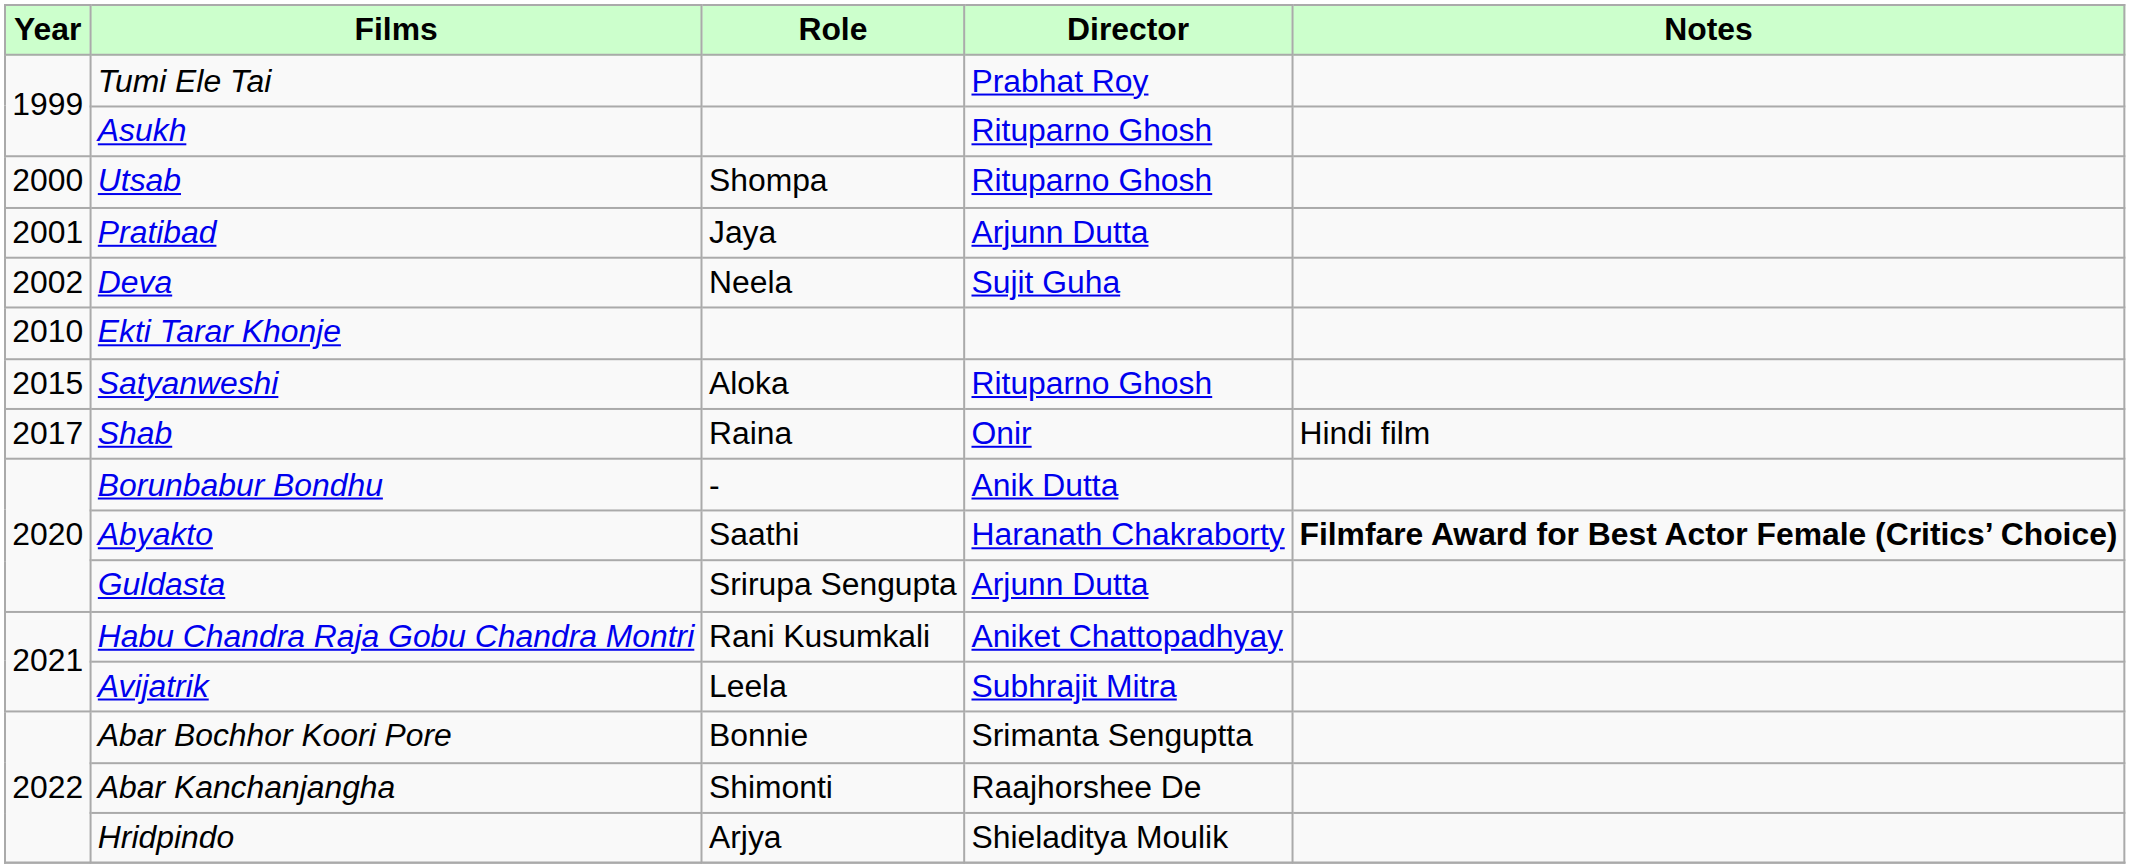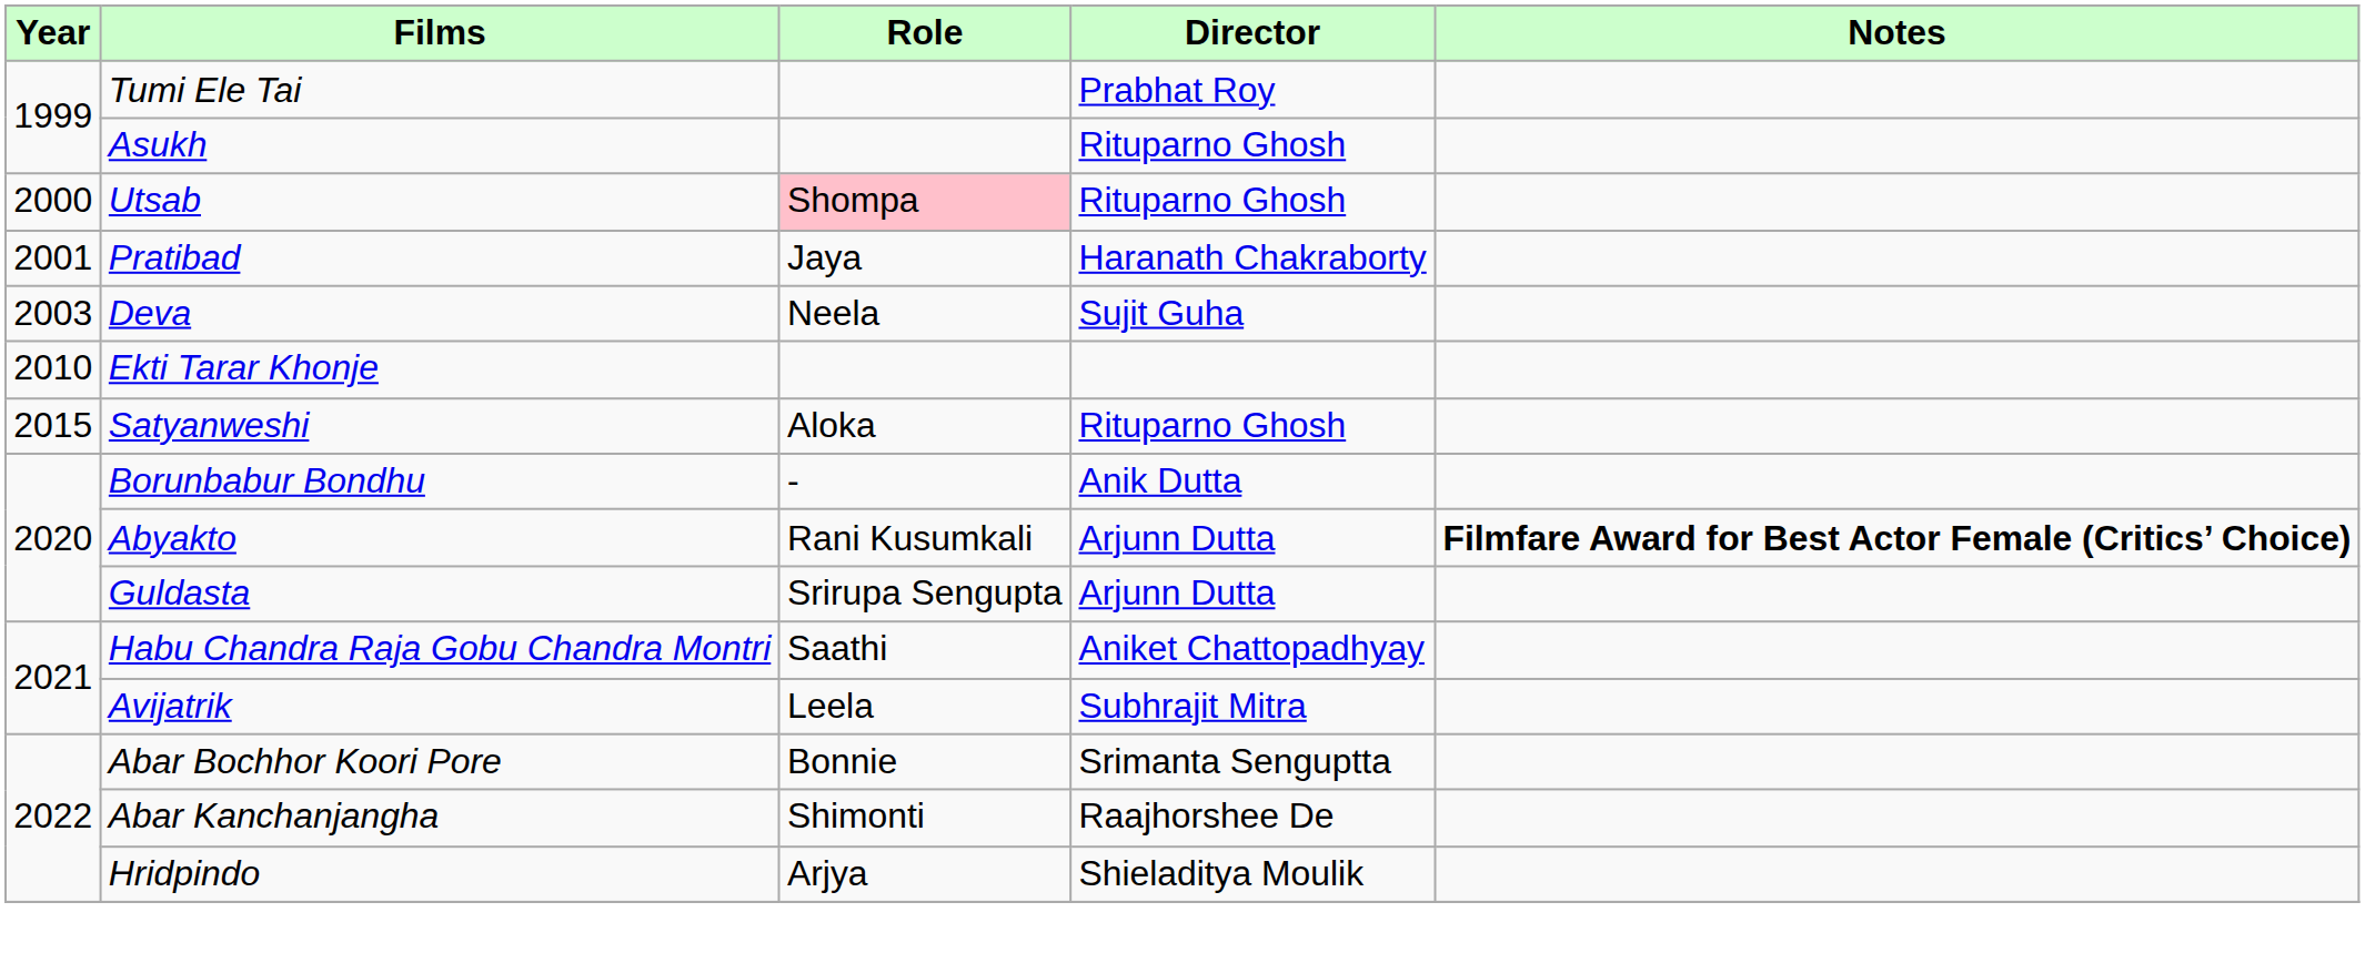 <table class="wikitable">
 <tr>
 <th style="background:#cfc; text-align:center;"><strong>Year</strong></th>
 <th style="background:#cfc; text-align:center;"><strong>Films</strong></th>
 <th style="background:#cfc; text-align:center;"><strong>Role</strong></th>
 <th style="background:#cfc; text-align:center;"><strong>Director</strong></th>
 <th style="background:#cfc; text-align:center;"><strong>Notes</strong></th>
 </tr>
 <tr>
 <td rowspan="2">1999</td>
 <td><em>Tumi Ele Tai</em></td>
 <td></td>
 <td><a href='#'>Prabhat Roy</a></td>
 <td></td>
 </tr>
 <tr>
 <td><em><a href='#'>Asukh</a></em></td>
 <td></td>
 <td><a href='#'>Rituparno Ghosh</a></td>
 <td></td>
 </tr>
 <tr>
 <td>2000</td>
 <td><em><a href='#'>Utsab</a></em></td>
-<td>Shompa</td>
+<td style="background: pink;">Shompa</td>
 <td><a href='#'>Rituparno Ghosh</a></td>
 <td></td>
 </tr>
 <tr>
 <td>2001</td>
 <td><em><a href='#'>Pratibad</a></em></td>
 <td>Jaya</td>
-<td><a href='#'>Arjunn Dutta</a></td>
+<td><a href='#'>Haranath Chakraborty</a></td>
 <td></td>
 </tr>
 <tr>
-<td>2002</td>
+<td>2003</td>
 <td><em><a href='#'>Deva</a></em></td>
 <td>Neela</td>
 <td><a href='#'>Sujit Guha</a></td>
 <td></td>
 </tr>
 <tr>
 <td>2010</td>
 <td><em><a href='#'>Ekti Tarar Khonje</a></em></td>
 <td></td>
 <td></td>
 <td></td>
 </tr>
 <tr>
 <td>2015</td>
 <td><em><a href='#'>Satyanweshi</a></em></td>
 <td>Aloka</td>
 <td><a href='#'>Rituparno Ghosh</a></td>
 <td></td>
 </tr>
 <tr>
-<td>2017</td>
-<td><em><a href='#'>Shab</a></em></td>
-<td>Raina</td>
-<td><a href='#'>Onir</a></td>
-<td>Hindi film</td>
-</tr>
-<tr>
 <td rowspan="3">2020</td>
 <td><em><a href='#'>Borunbabur Bondhu</a></em></td>
 <td>-</td>
 <td><a href='#'>Anik Dutta</a></td>
 <td></td>
 </tr>
 <tr>
 <td><em><a href='#'>Abyakto</a></em></td>
-<td>Saathi</td>
-<td><a href='#'>Haranath Chakraborty</a></td>
+<td>Rani Kusumkali</td>
+<td><a href='#'>Arjunn Dutta</a></td>
 <td><strong>Filmfare Award for Best Actor Female (Critics’ Choice)</strong></td>
 </tr>
 <tr>
 <td><em><a href='#'>Guldasta</a></em></td>
 <td>Srirupa Sengupta</td>
 <td><a href='#'>Arjunn Dutta</a></td>
 <td></td>
 </tr>
 <tr>
 <td rowspan="2">2021</td>
 <td><em><a href='#'>Habu Chandra Raja Gobu Chandra Montri</a></em></td>
-<td>Rani Kusumkali</td>
+<td>Saathi</td>
 <td><a href='#'>Aniket Chattopadhyay</a></td>
 <td></td>
 </tr>
 <tr>
 <td><em><a href='#'>Avijatrik</a></em></td>
 <td>Leela</td>
 <td><a href='#'>Subhrajit Mitra</a></td>
 <td></td>
 </tr>
 <tr>
 <td rowspan="3">2022</td>
 <td><em>Abar Bochhor Koori Pore</em></td>
 <td>Bonnie</td>
 <td>Srimanta Senguptta</td>
 <td></td>
 </tr>
 <tr>
 <td><em>Abar Kanchanjangha</em></td>
 <td>Shimonti</td>
 <td>Raajhorshee De</td>
 <td></td>
 </tr>
 <tr>
 <td><em>Hridpindo</em></td>
 <td>Arjya</td>
 <td>Shieladitya Moulik</td>
 <td></td>
 </tr>
 <tr>
 </tr>
 </table>
